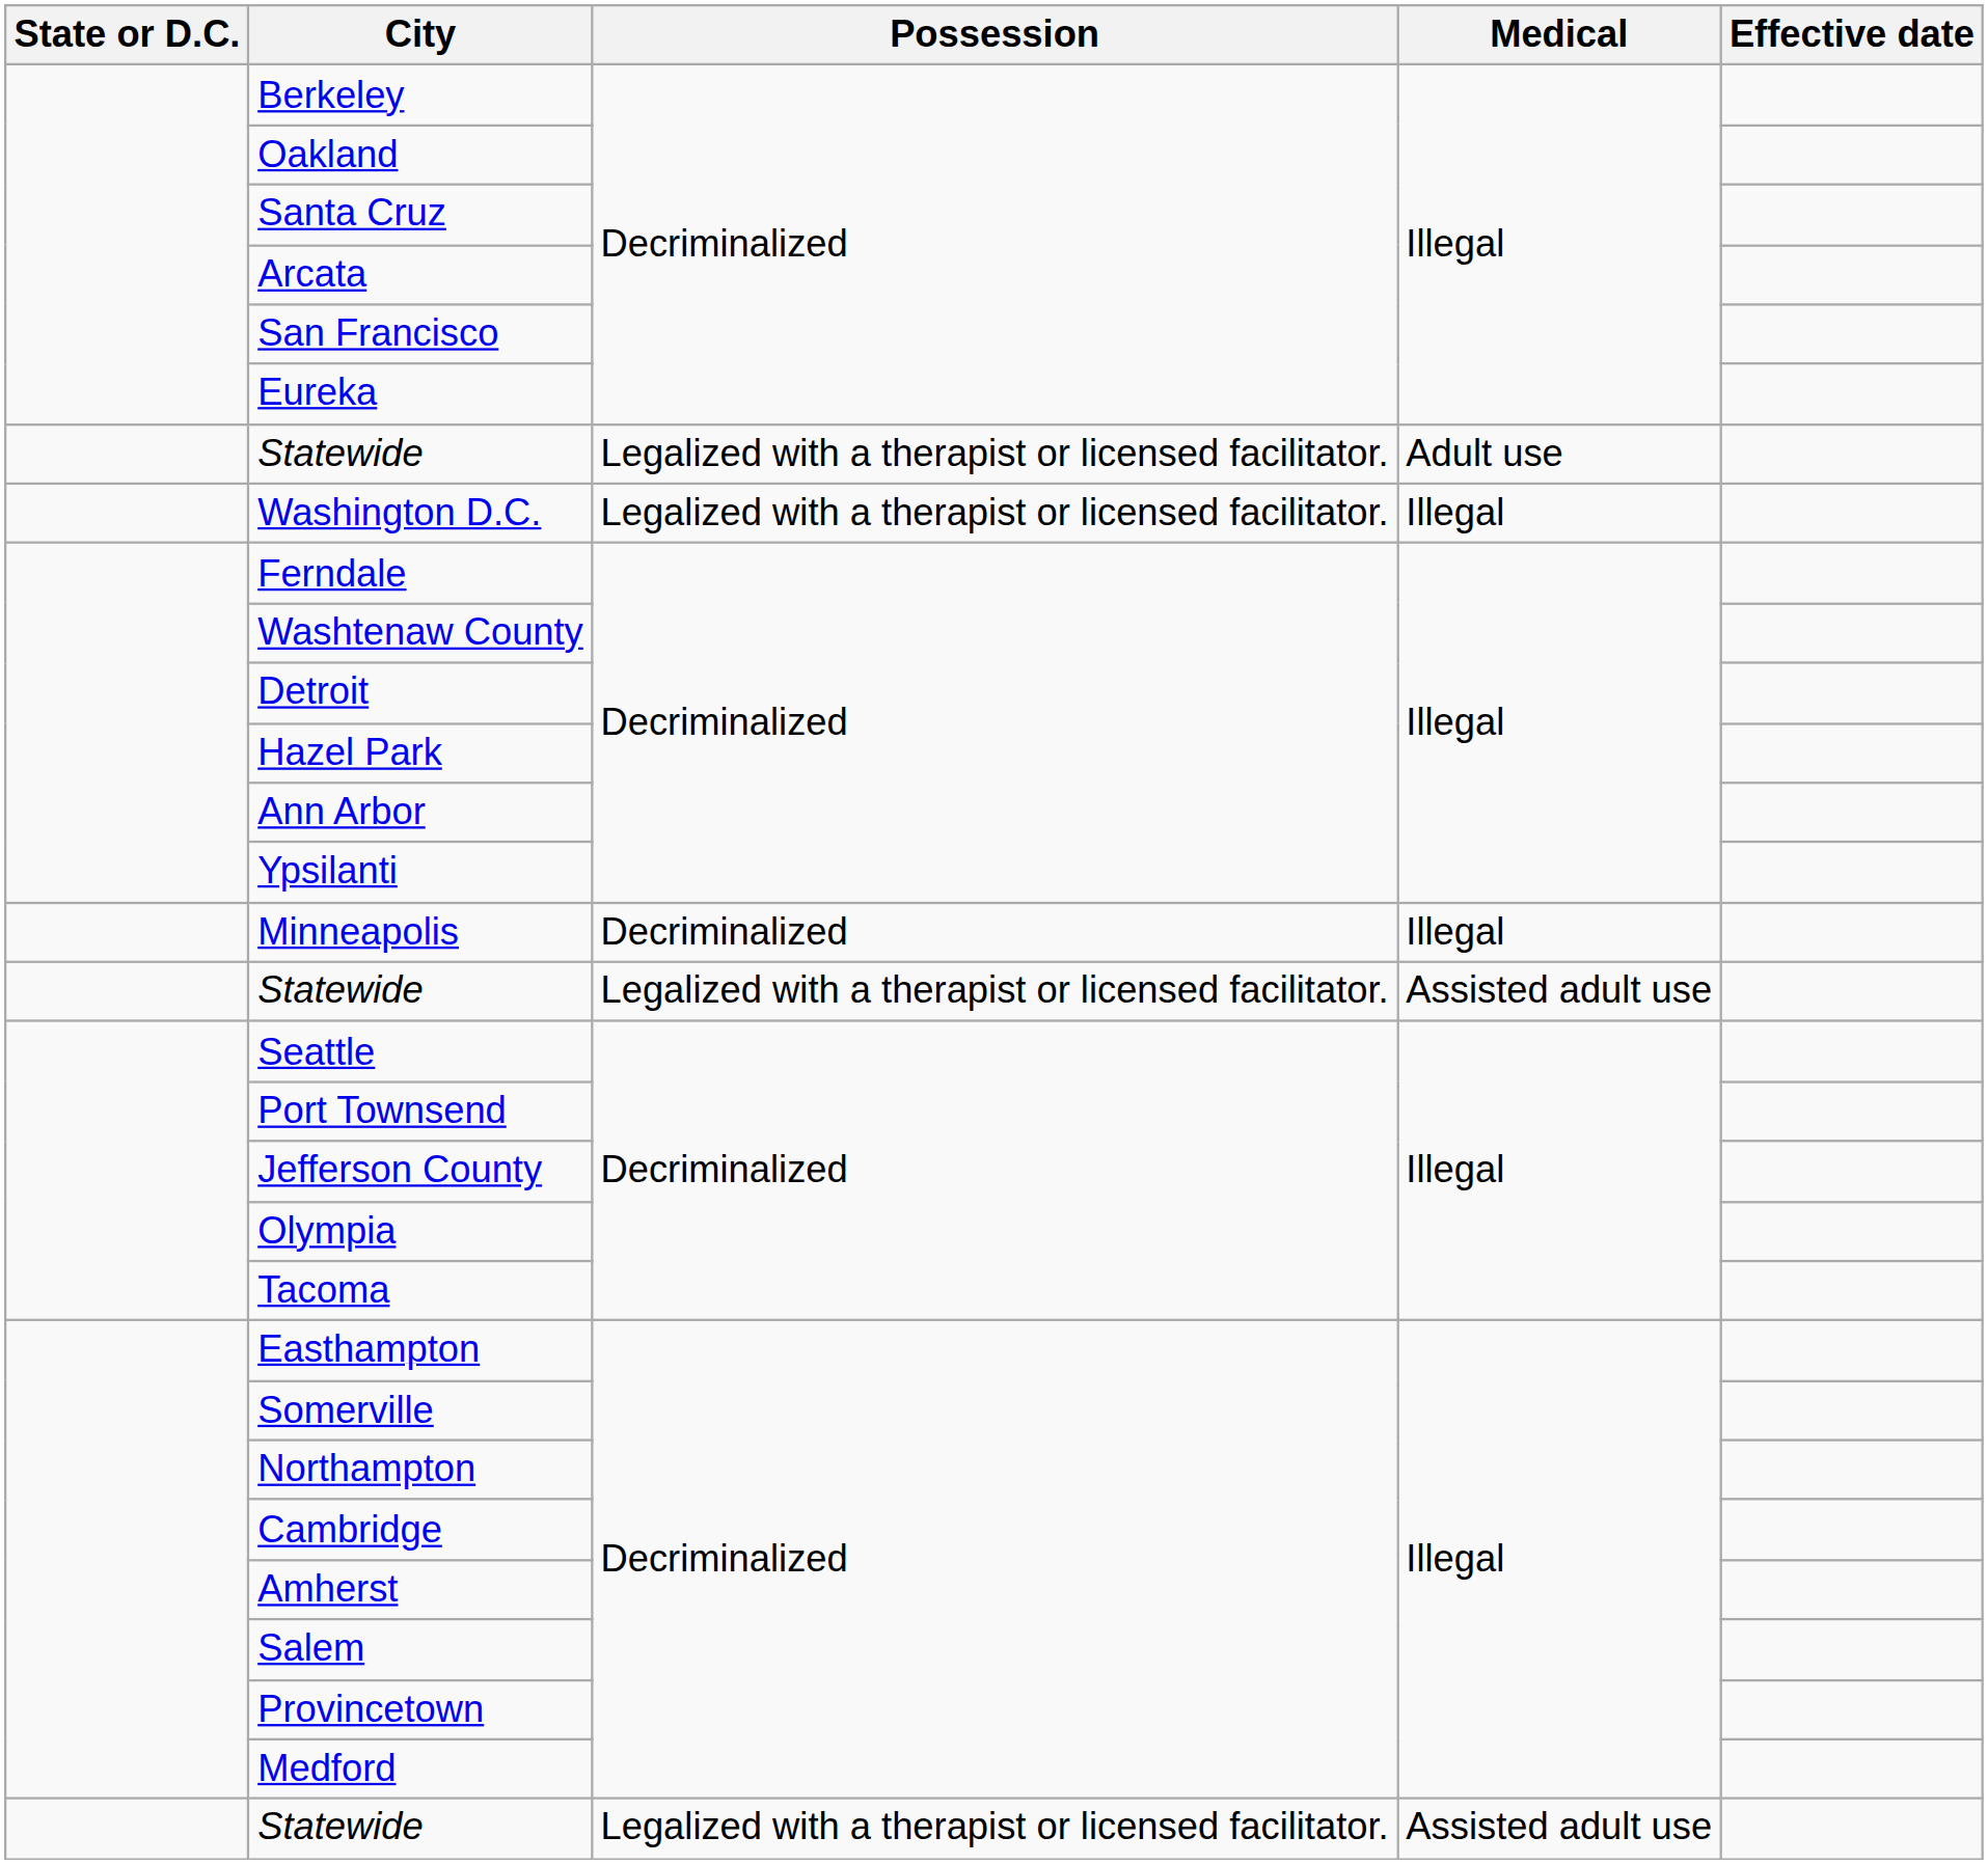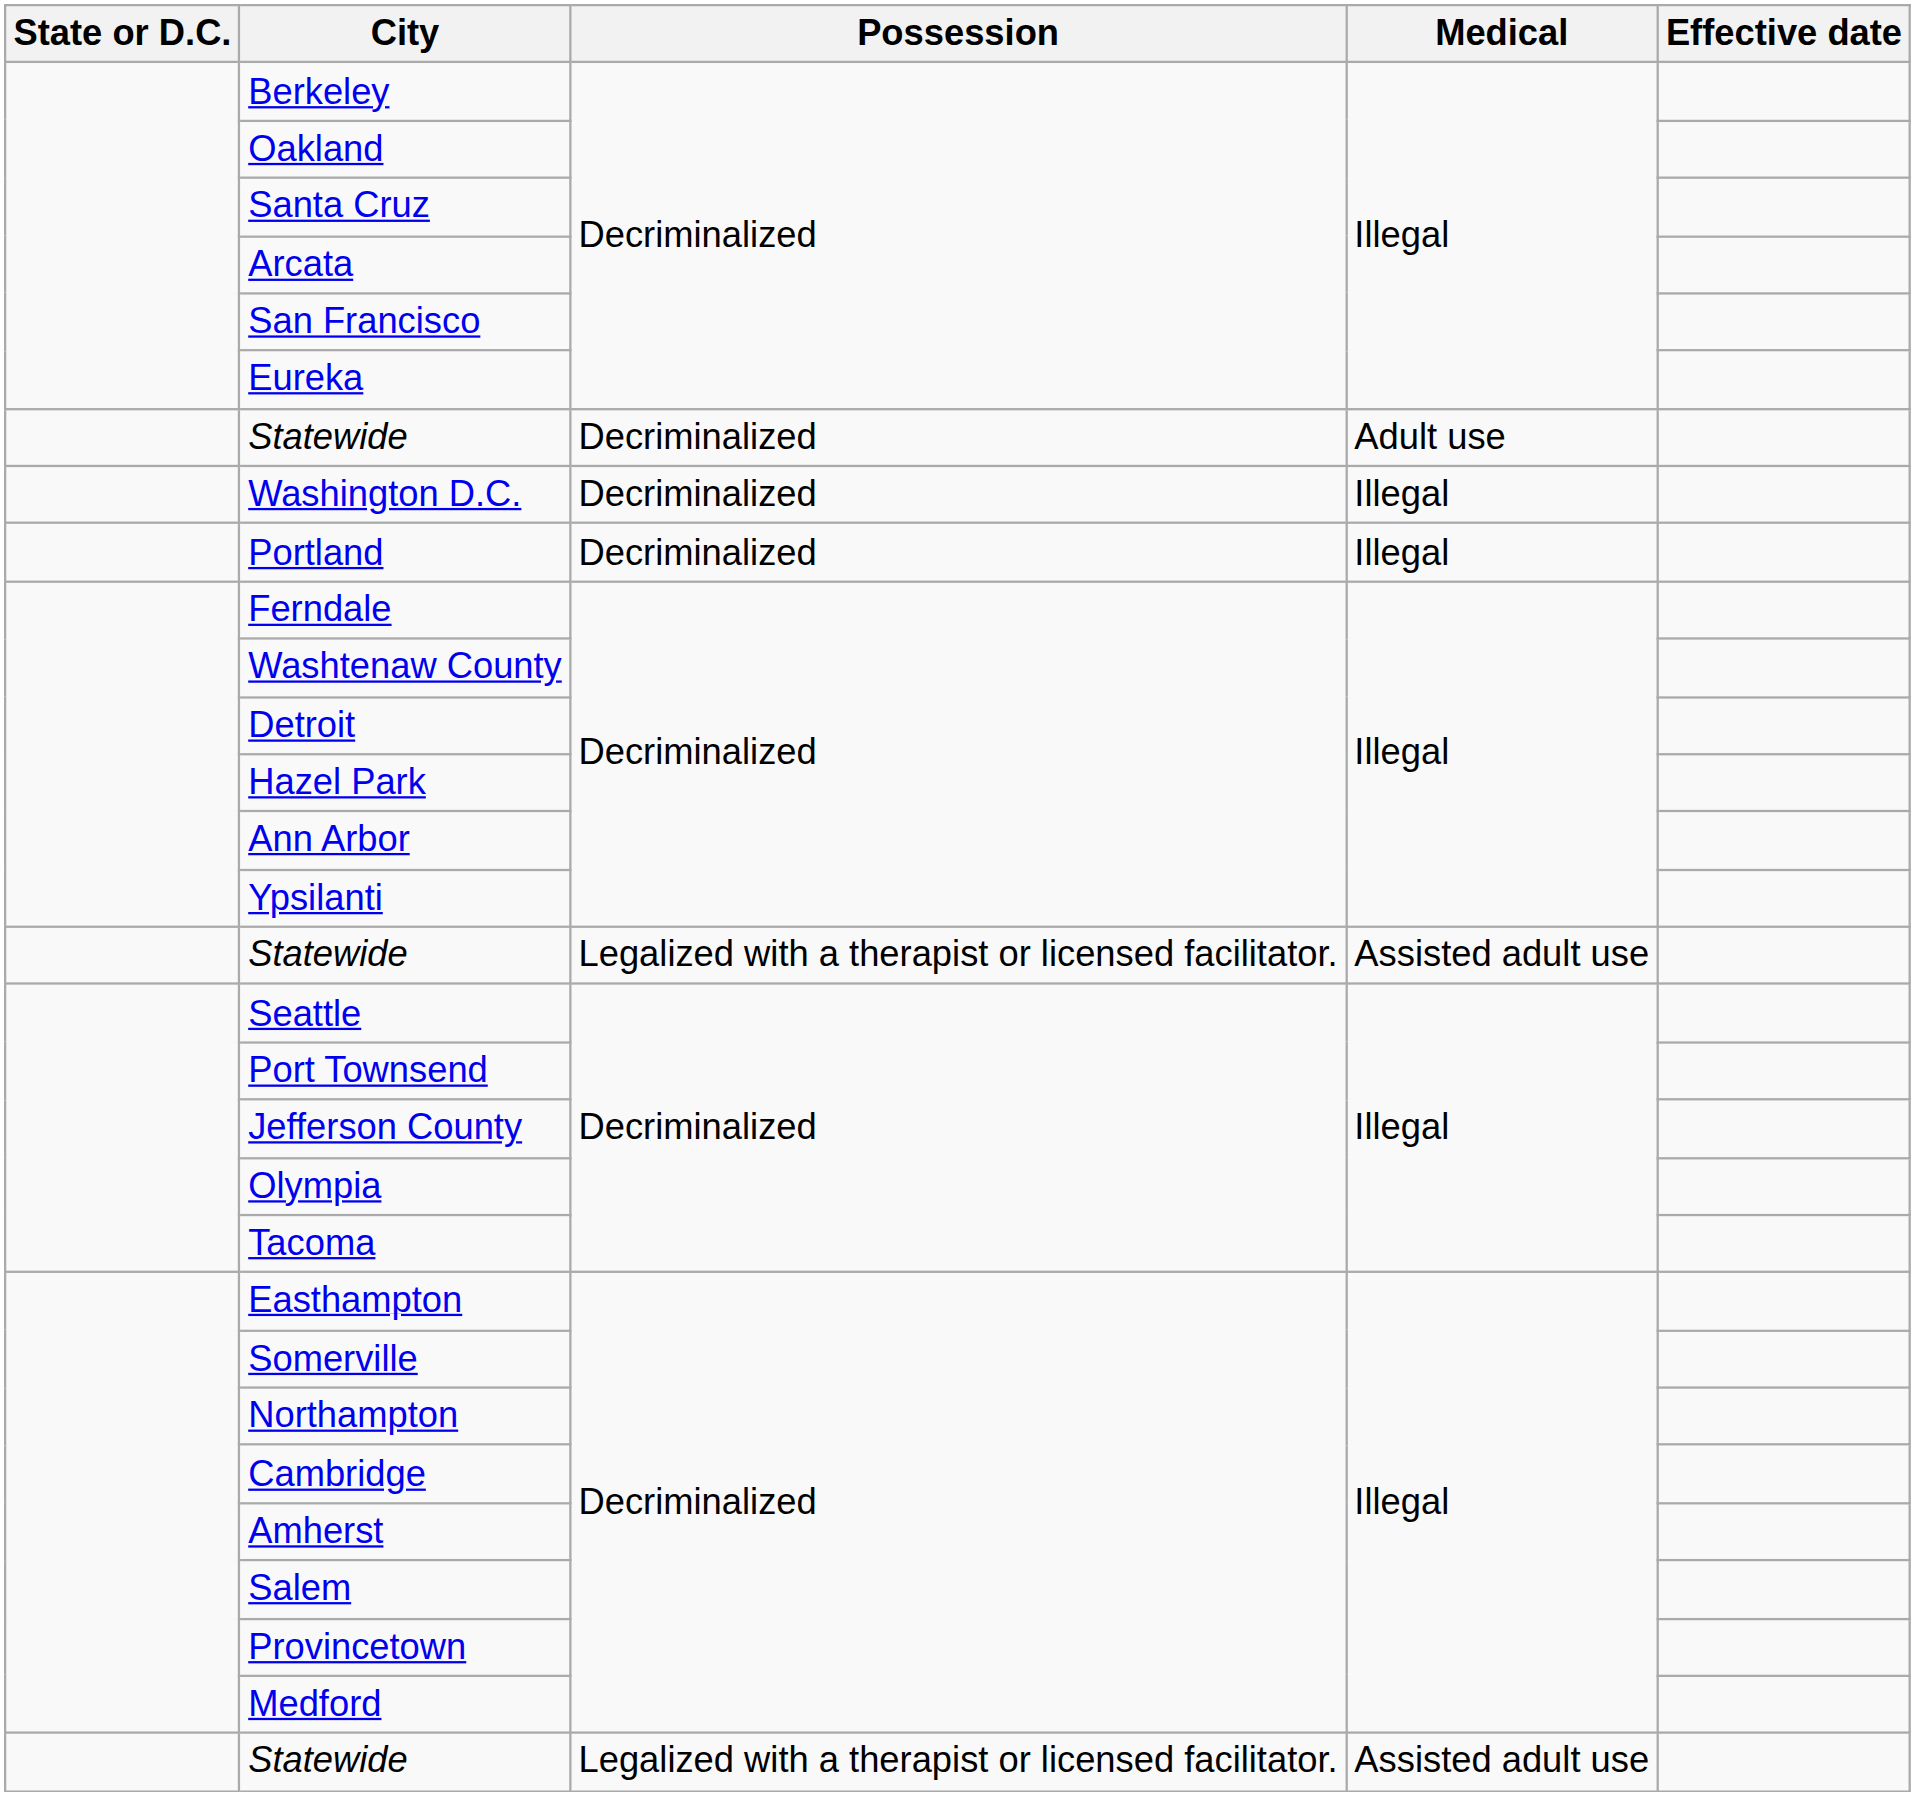 <table class="wikitable sortable mw-datatable sticky-header">
 <tr>
 <th>State or D.C.</th>
 <th>City</th>
 <th>Possession</th>
 <th>Medical</th>
 <th>Effective date</th>
 </tr>
 <tr>
 <td rowspan=6></td>
 <td><a href='#'>Berkeley</a></td>
 <td rowspan=6>Decriminalized</td>
 <td rowspan=6>Illegal</td>
 <td></td>
 </tr>
 <tr>
 <td><a href='#'>Oakland</a></td>
 <td></td>
 </tr>
 <tr>
 <td><a href='#'>Santa Cruz</a></td>
 <td></td>
 </tr>
 <tr>
 <td><a href='#'>Arcata</a></td>
 <td></td>
 </tr>
 <tr>
 <td><a href='#'>San Francisco</a></td>
 <td></td>
 </tr>
 <tr>
 <td><a href='#'>Eureka</a></td>
 <td></td>
 </tr>
 <tr>
 <td></td>
 <td><em>Statewide</em></td>
-<td>Legalized with a therapist or licensed facilitator. </td>
+<td>Decriminalized</td>
 <td>Adult use</td>
 <td></td>
 </tr>
 <tr>
 <td></td>
 <td><a href='#'>Washington D.C.</a></td>
-<td>Legalized with a therapist or licensed facilitator. </td>
+<td>Decriminalized</td>
+<td>Illegal</td>
+<td></td>
+</tr>
+<tr>
+<td></td>
+<td><a href='#'>Portland</a></td>
+<td>Decriminalized</td>
 <td>Illegal</td>
 <td></td>
 </tr>
 <tr>
 <td rowspan=6></td>
 <td><a href='#'>Ferndale</a></td>
 <td rowspan=6>Decriminalized</td>
 <td rowspan=6>Illegal</td>
 <td></td>
 </tr>
 <tr>
 <td><a href='#'>Washtenaw County</a></td>
 <td></td>
 </tr>
 <tr>
 <td><a href='#'>Detroit</a></td>
 <td></td>
 </tr>
 <tr>
 <td><a href='#'>Hazel Park</a></td>
 <td></td>
 </tr>
 <tr>
 <td><a href='#'>Ann Arbor</a></td>
 <td></td>
 </tr>
 <tr>
 <td><a href='#'>Ypsilanti</a></td>
-<td></td>
-</tr>
-<tr>
-<td></td>
-<td><a href='#'>Minneapolis</a></td>
-<td>Decriminalized</td>
-<td>Illegal</td>
 <td></td>
 </tr>
 <tr>
 <td></td>
 <td><em>Statewide</em></td>
 <td>Legalized with a therapist or licensed facilitator.</td>
 <td>Assisted adult use</td>
 <td></td>
 </tr>
 <tr>
 <td rowspan=5></td>
 <td><a href='#'>Seattle</a></td>
 <td rowspan=5>Decriminalized</td>
 <td rowspan=5>Illegal</td>
 <td></td>
 </tr>
 <tr>
 <td><a href='#'>Port Townsend</a></td>
 <td></td>
 </tr>
 <tr>
 <td><a href='#'>Jefferson County</a></td>
 <td></td>
 </tr>
 <tr>
 <td><a href='#'>Olympia</a></td>
 <td></td>
 </tr>
 <tr>
 <td><a href='#'>Tacoma</a></td>
 <td></td>
 </tr>
 <tr>
 <td rowspan=8></td>
 <td><a href='#'>Easthampton</a></td>
 <td rowspan=8>Decriminalized</td>
 <td rowspan=8>Illegal</td>
 <td></td>
 </tr>
 <tr>
 <td><a href='#'>Somerville</a></td>
 <td></td>
 </tr>
 <tr>
 <td><a href='#'>Northampton</a></td>
 <td></td>
 </tr>
 <tr>
 <td><a href='#'>Cambridge</a></td>
 <td></td>
 </tr>
 <tr>
 <td><a href='#'>Amherst</a></td>
 <td></td>
 </tr>
 <tr>
 <td><a href='#'>Salem</a></td>
 <td></td>
 </tr>
 <tr>
 <td><a href='#'>Provincetown</a></td>
 <td></td>
 </tr>
 <tr>
 <td><a href='#'>Medford</a></td>
 <td></td>
 </tr>
 <tr>
 <td></td>
 <td><em>Statewide</em></td>
 <td>Legalized with a therapist or licensed facilitator. </td>
 <td>Assisted adult use</td>
 <td></td>
 </tr>
 </table>
